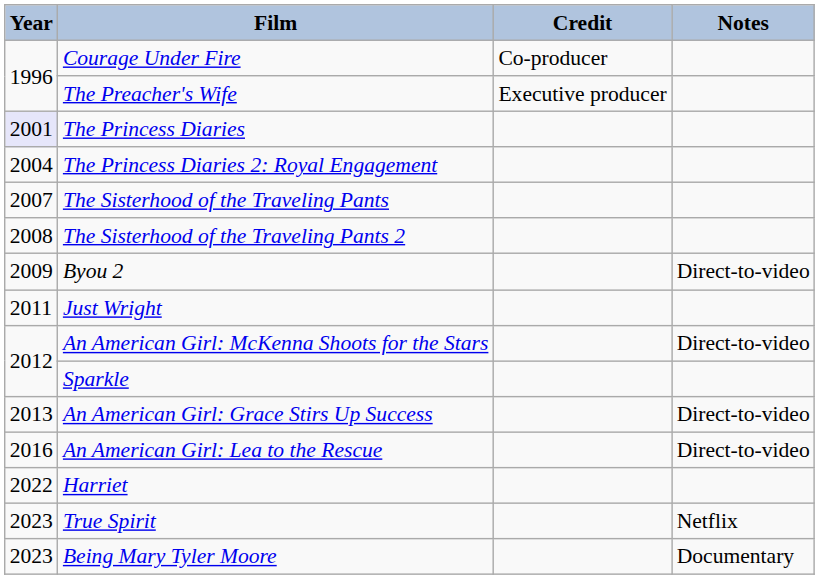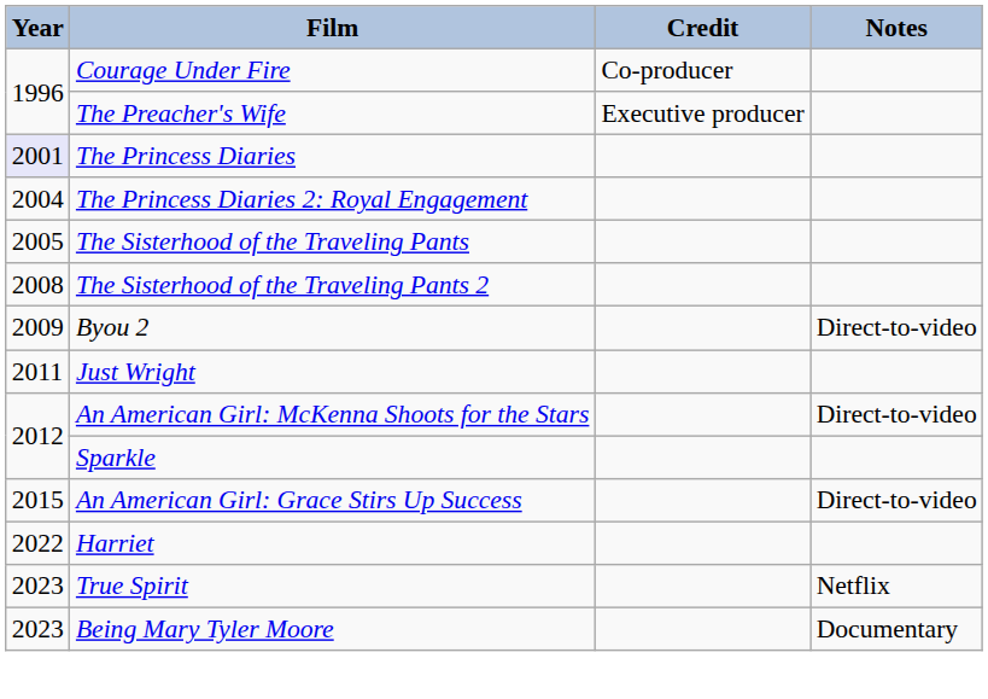 <table class="wikitable" style="font-size:95%;">
 <tr>
 <th style="background:#B0C4DE;">Year</th>
 <th style="background:#B0C4DE;">Film</th>
 <th style="background:#B0C4DE;">Credit</th>
 <th style="background:#B0C4DE;">Notes</th>
 </tr>
 <tr>
 <td rowspan=2>1996</td>
 <td><em><a href='#'>Courage Under Fire</a></em></td>
 <td>Co-producer</td>
 <td></td>
 </tr>
 <tr>
 <td><em><a href='#'>The Preacher's Wife</a></em></td>
 <td>Executive producer</td>
 <td></td>
 </tr>
 <tr>
 <td style="background: lavender;">2001</td>
 <td><em><a href='#'>The Princess Diaries</a></em></td>
 <td></td>
 <td></td>
 </tr>
 <tr>
 <td>2004</td>
 <td><em><a href='#'>The Princess Diaries 2: Royal Engagement</a></em></td>
 <td></td>
 <td></td>
 </tr>
 <tr>
-<td>2007</td>
+<td>2005</td>
 <td><em><a href='#'>The Sisterhood of the Traveling Pants</a></em></td>
 <td></td>
 <td></td>
 </tr>
 <tr>
 <td>2008</td>
 <td><em><a href='#'>The Sisterhood of the Traveling Pants 2</a></em></td>
 <td></td>
 <td></td>
 </tr>
 <tr>
 <td>2009</td>
 <td><em>Byou 2</em></td>
 <td></td>
 <td>Direct-to-video</td>
 </tr>
 <tr>
 <td>2011</td>
 <td><em><a href='#'>Just Wright</a></em></td>
 <td></td>
 <td></td>
 </tr>
 <tr>
 <td rowspan=2>2012</td>
 <td><em><a href='#'>An American Girl: McKenna Shoots for the Stars</a></em></td>
 <td></td>
 <td>Direct-to-video</td>
 </tr>
 <tr>
 <td><em><a href='#'>Sparkle</a></em></td>
 <td></td>
 <td></td>
 </tr>
 <tr>
-<td>2013</td>
+<td>2015</td>
 <td><em><a href='#'>An American Girl: Grace Stirs Up Success</a></em></td>
-<td></td>
-<td>Direct-to-video</td>
-</tr>
-<tr>
-<td>2016</td>
-<td><em><a href='#'>An American Girl: Lea to the Rescue</a></em></td>
 <td></td>
 <td>Direct-to-video</td>
 </tr>
 <tr>
 <td>2022</td>
 <td><em><a href='#'>Harriet</a></em></td>
 <td></td>
 <td></td>
 </tr>
 <tr>
 <td>2023</td>
 <td><em><a href='#'>True Spirit</a></em></td>
 <td></td>
 <td>Netflix</td>
 </tr>
 <tr>
 <td>2023</td>
 <td><em><a href='#'>Being Mary Tyler Moore</a></em></td>
 <td></td>
 <td>Documentary</td>
 </tr>
 </table>
